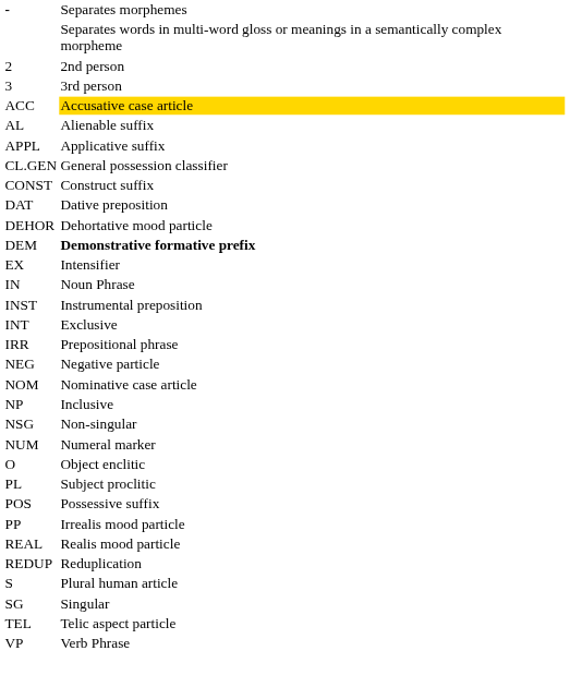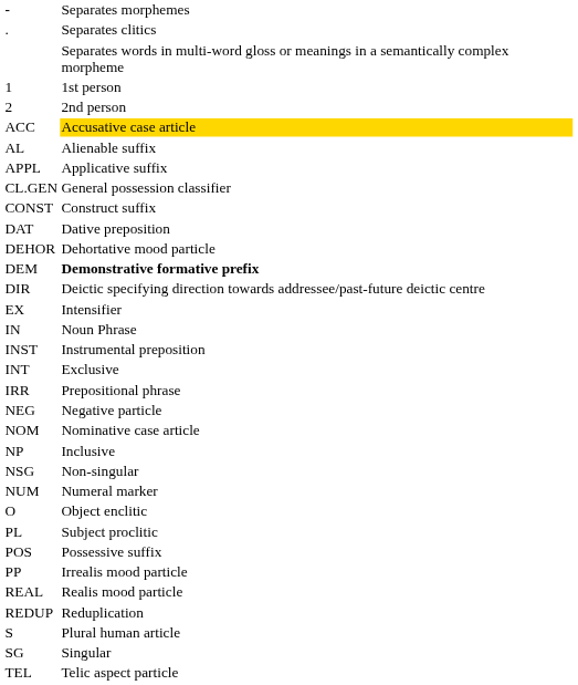 <table>
 <tr>
 <td><strong>-</strong></td>
 <td>Separates morphemes</td>
 </tr>
 <tr>
+<td>.</td>
+<td>Separates clitics</td>
+</tr>
+<tr>
 <td></td>
 <td>Separates words in multi-word gloss or meanings in a semantically complex morpheme</td>
 </tr>
 <tr>
+<td>1</td>
+<td>1st person</td>
+</tr>
+<tr>
 <td>2</td>
 <td>2nd person</td>
-</tr>
-<tr>
-<td>3</td>
-<td>3rd person</td>
 </tr>
 <tr>
 <td>ACC</td>
 <td style="background: gold;">Accusative case article</td>
 </tr>
 <tr>
 <td>AL</td>
 <td>Alienable suffix</td>
 </tr>
 <tr>
 <td>APPL</td>
 <td>Applicative suffix</td>
 </tr>
 <tr>
 <td>CL.GEN</td>
 <td>General possession classifier</td>
 </tr>
 <tr>
 <td>CONST</td>
 <td>Construct suffix</td>
 </tr>
 <tr>
 <td>DAT</td>
 <td>Dative preposition</td>
 </tr>
 <tr>
 <td>DEHOR</td>
 <td>Dehortative mood particle</td>
 </tr>
 <tr>
 <td>DEM</td>
 <td><strong>Demonstrative formative prefix</strong></td>
+</tr>
+<tr>
+<td>DIR</td>
+<td>Deictic specifying direction towards addressee/past-future deictic centre</td>
 </tr>
 <tr>
 <td>EX</td>
 <td>Intensifier</td>
 </tr>
 <tr>
 <td>IN</td>
 <td>Noun Phrase</td>
 </tr>
 <tr>
 <td>INST</td>
 <td>Instrumental preposition</td>
 </tr>
 <tr>
 <td>INT</td>
 <td>Exclusive</td>
 </tr>
 <tr>
 <td>IRR</td>
 <td>Prepositional phrase</td>
 </tr>
 <tr>
 <td>NEG</td>
 <td>Negative particle</td>
 </tr>
 <tr>
 <td>NOM</td>
 <td>Nominative case article</td>
 </tr>
 <tr>
 <td>NP</td>
 <td>Inclusive</td>
 </tr>
 <tr>
 <td>NSG</td>
 <td>Non-singular</td>
 </tr>
 <tr>
 <td>NUM</td>
 <td>Numeral marker</td>
 </tr>
 <tr>
 <td>O</td>
 <td>Object enclitic</td>
 </tr>
 <tr>
 <td>PL</td>
 <td>Subject proclitic</td>
 </tr>
 <tr>
 <td>POS</td>
 <td>Possessive suffix</td>
 </tr>
 <tr>
 <td>PP</td>
 <td>Irrealis mood particle</td>
 </tr>
 <tr>
 <td>REAL</td>
 <td>Realis mood particle</td>
 </tr>
 <tr>
 <td>REDUP</td>
 <td>Reduplication</td>
 </tr>
 <tr>
 <td>S</td>
 <td>Plural human article</td>
 </tr>
 <tr>
 <td>SG</td>
 <td>Singular</td>
 </tr>
 <tr>
 <td>TEL</td>
 <td>Telic aspect particle</td>
 </tr>
-<tr>
-<td>VP</td>
-<td>Verb Phrase</td>
-</tr>
 </table>
